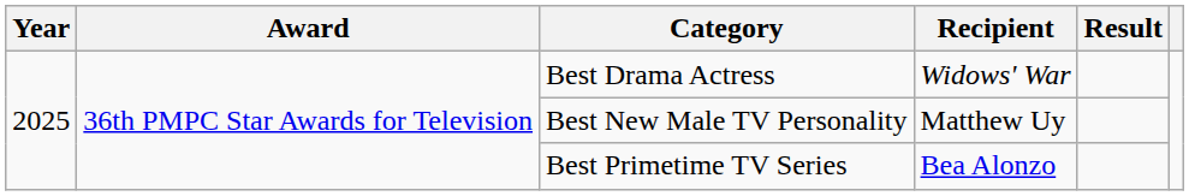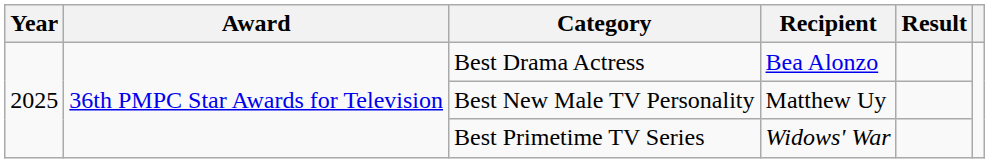 <table class="wikitable">
 <tr>
 <th>Year</th>
 <th>Award</th>
 <th>Category</th>
 <th>Recipient</th>
 <th>Result</th>
 <th></th>
 </tr>
 <tr>
 <td rowspan=3>2025</td>
 <td rowspan=3><a href='#'>36th PMPC Star Awards for Television</a></td>
 <td>Best Drama Actress</td>
-<td><em>Widows' War</em></td>
+<td><a href='#'>Bea Alonzo</a></td>
 <td></td>
 <td rowspan=3></td>
 </tr>
 <tr>
 <td>Best New Male TV Personality</td>
 <td>Matthew Uy</td>
 <td></td>
 </tr>
 <tr>
 <td>Best Primetime TV Series</td>
-<td><a href='#'>Bea Alonzo</a></td>
+<td><em>Widows' War</em></td>
 <td></td>
 </tr>
 </table>
